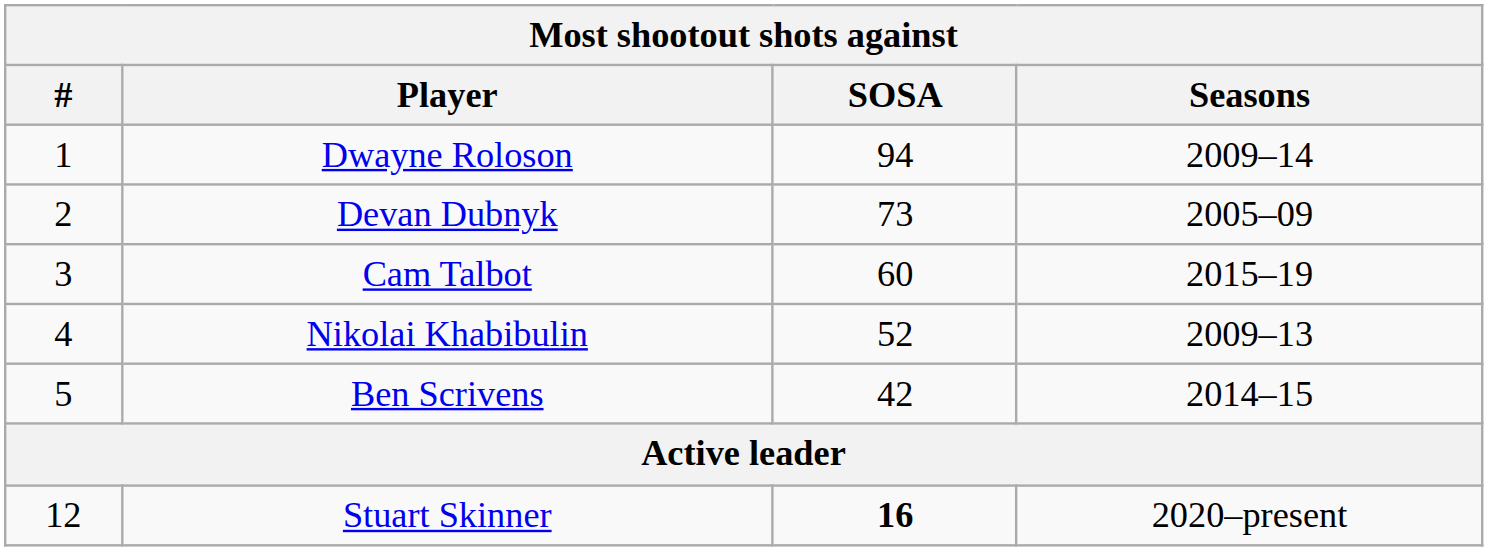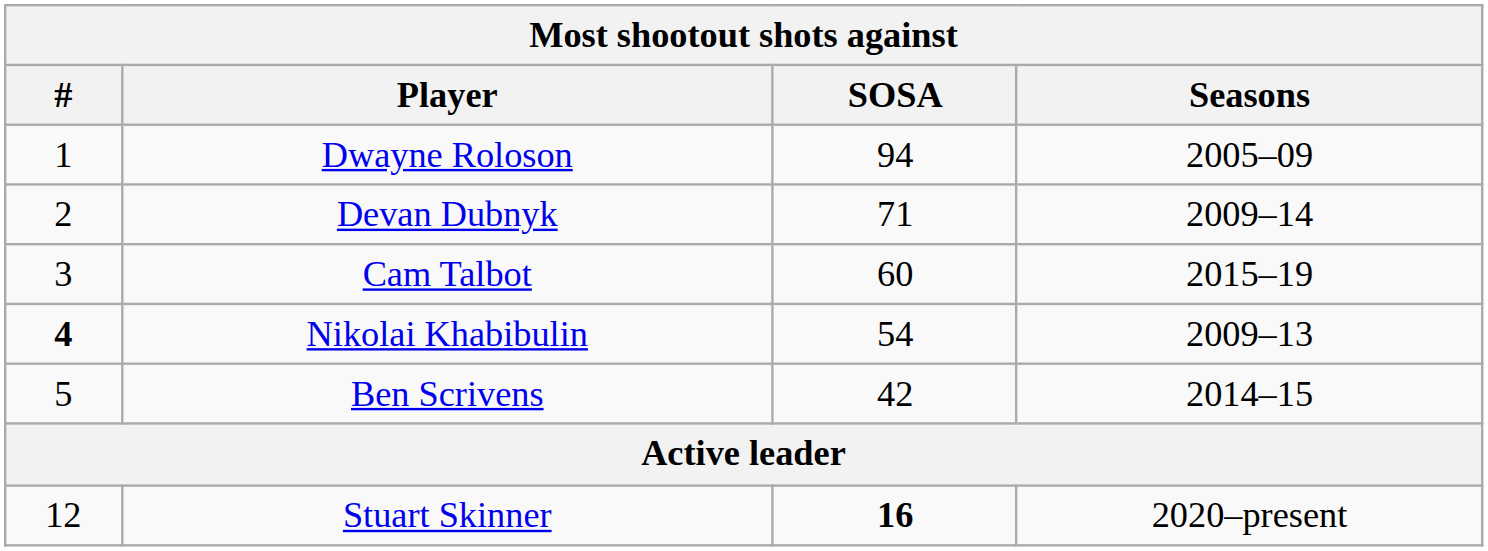 <table class="wikitable" style="text-align: center; font-size: 95%" width="70%">
 <tr>
 <th colspan="4">Most shootout shots against</th>
 </tr>
 <tr>
 <th>#</th>
 <th>Player</th>
 <th>SOSA</th>
 <th>Seasons</th>
 </tr>
 <tr>
 <td>1</td>
 <td><a href='#'>Dwayne Roloson</a></td>
 <td>94</td>
-<td>2009–14</td>
+<td>2005–09</td>
 </tr>
 <tr>
 <td>2</td>
 <td><a href='#'>Devan Dubnyk</a></td>
-<td>73</td>
-<td>2005–09</td>
+<td>71</td>
+<td>2009–14</td>
 </tr>
 <tr>
 <td>3</td>
 <td><a href='#'>Cam Talbot</a></td>
 <td>60</td>
 <td>2015–19</td>
 </tr>
 <tr>
-<td>4</td>
+<td><strong>4</strong></td>
 <td><a href='#'>Nikolai Khabibulin</a></td>
-<td>52</td>
+<td>54</td>
 <td>2009–13</td>
 </tr>
 <tr>
 <td>5</td>
 <td><a href='#'>Ben Scrivens</a></td>
 <td>42</td>
 <td>2014–15</td>
 </tr>
 <tr>
 <th colspan="4">Active leader</th>
 </tr>
 <tr>
 <td>12</td>
 <td><a href='#'>Stuart Skinner</a></td>
 <td><strong>16</strong></td>
 <td>2020–present</td>
 </tr>
 </table>
